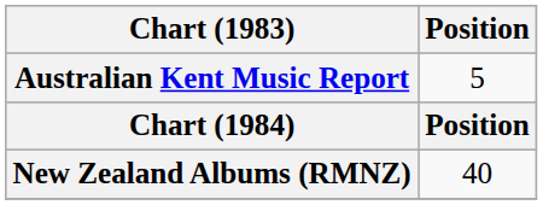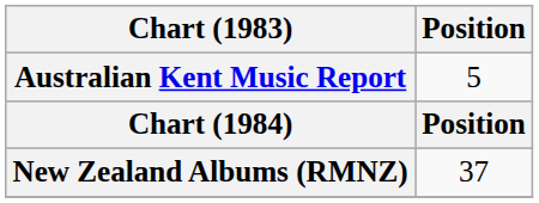 <table class="wikitable sortable plainrowheaders">
 <tr>
 <th scope="col">Chart (1983)</th>
 <th scope="col">Position</th>
 </tr>
 <tr>
 <th scope="row">Australian <a href='#'>Kent Music Report</a></th>
 <td style="text-align:center;">5</td>
 </tr>
 <tr>
 <th scope="col">Chart (1984)</th>
 <th scope="col">Position</th>
 </tr>
 <tr>
 <th scope="row">New Zealand Albums (RMNZ)</th>
-<td style="text-align:center;">40</td>
+<td style="text-align:center;">37</td>
 </tr>
 <tr>
 </tr>
 </table>
